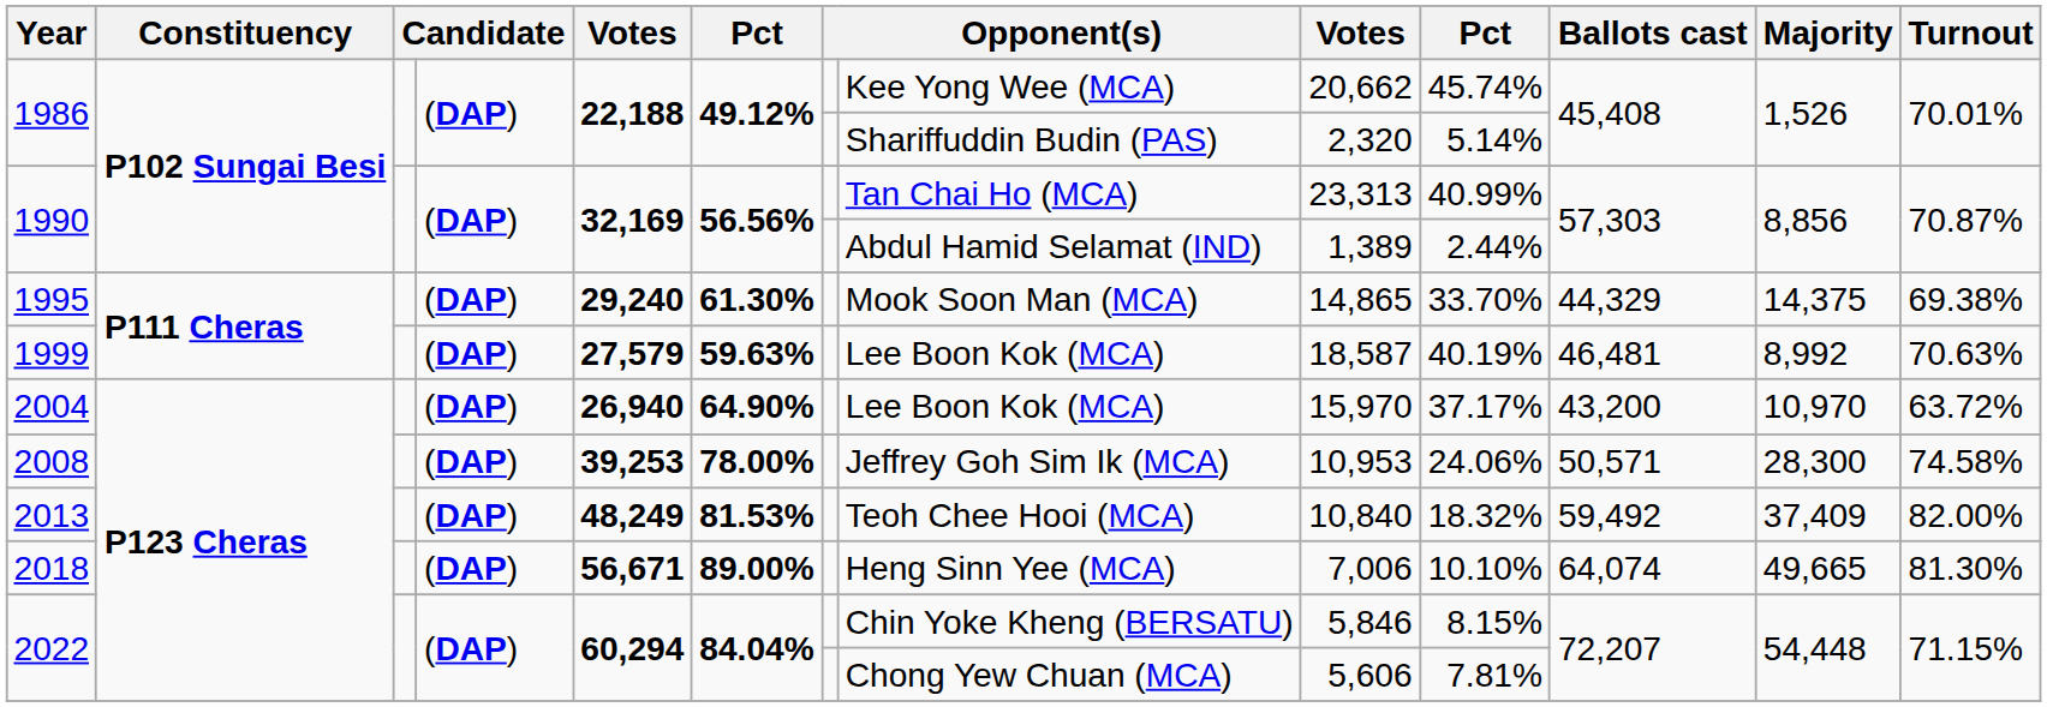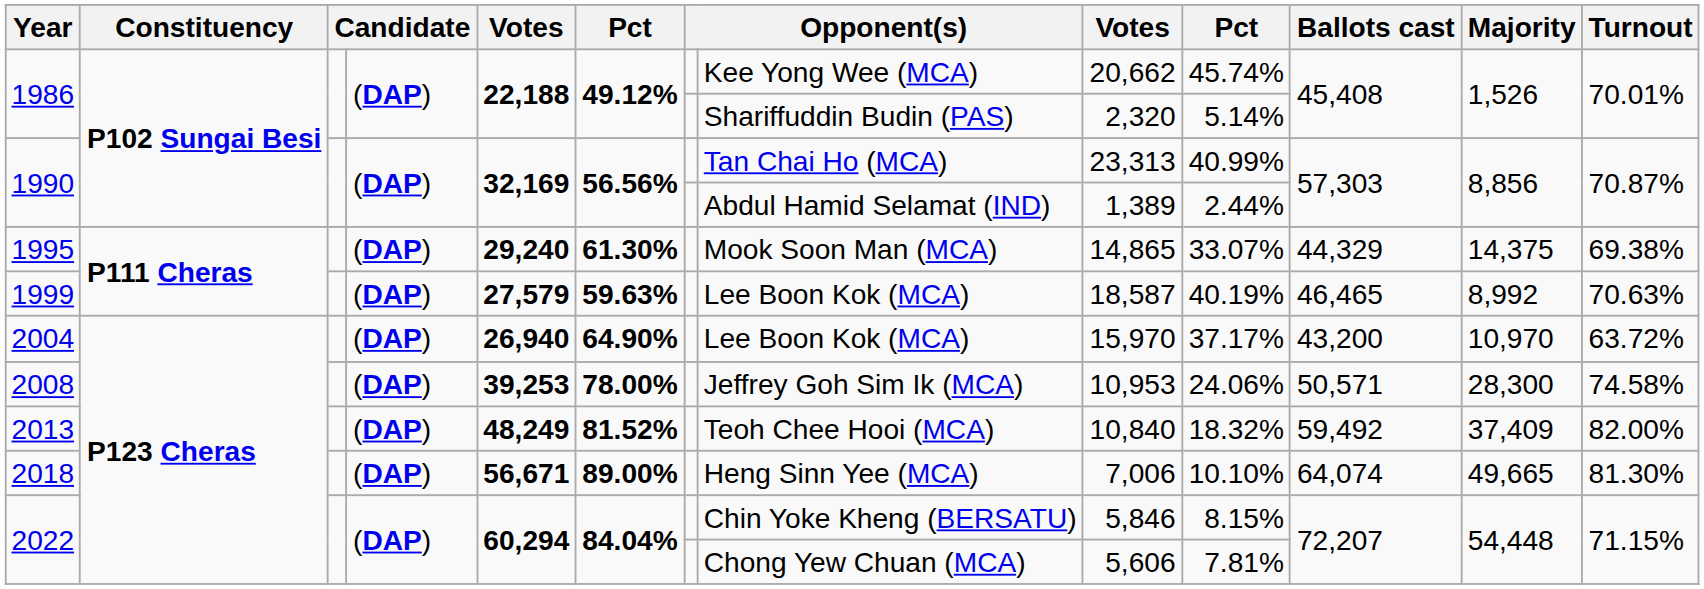 <table class="wikitable" style="margin:0.5em ; font-size:95%">
 <tr>
 <th>Year</th>
 <th>Constituency</th>
 <th colspan=2>Candidate</th>
 <th>Votes</th>
 <th>Pct</th>
 <th colspan=2>Opponent(s)</th>
 <th>Votes</th>
 <th>Pct</th>
 <th>Ballots cast</th>
 <th>Majority</th>
 <th>Turnout</th>
 </tr>
 <tr>
 <td rowspan=2><a href='#'>1986</a></td>
 <td rowspan=4><strong>P102 <a href='#'>Sungai Besi</a></strong></td>
 <td rowspan=2 ></td>
 <td rowspan=2> (<a href='#'><strong>DAP</strong></a>)</td>
 <td rowspan=2 align="right"><strong>22,188</strong></td>
 <td rowspan=2><strong>49.12%</strong></td>
 <td></td>
 <td>Kee Yong Wee (<a href='#'>MCA</a>)</td>
 <td align="right">20,662</td>
 <td>45.74%</td>
 <td rowspan=2>45,408</td>
 <td rowspan=2>1,526</td>
 <td rowspan=2>70.01%</td>
 </tr>
 <tr>
 <td></td>
 <td>Shariffuddin Budin (<a href='#'>PAS</a>)</td>
 <td align="right">2,320</td>
 <td align=right>5.14%</td>
 </tr>
 <tr>
 <td rowspan=2><a href='#'>1990</a></td>
 <td rowspan=2 ></td>
 <td rowspan=2> (<a href='#'><strong>DAP</strong></a>)</td>
 <td rowspan=2 align="right"><strong>32,169</strong></td>
 <td rowspan=2><strong>56.56%</strong></td>
 <td></td>
 <td><a href='#'>Tan Chai Ho</a> (<a href='#'>MCA</a>)</td>
 <td align="right">23,313</td>
 <td>40.99%</td>
 <td rowspan=2>57,303</td>
 <td rowspan=2>8,856</td>
 <td rowspan=2>70.87%</td>
 </tr>
 <tr>
 <td></td>
 <td>Abdul Hamid Selamat (<a href='#'>IND</a>)</td>
 <td align="right">1,389</td>
 <td align=right>2.44%</td>
 </tr>
 <tr>
 <td><a href='#'>1995</a></td>
 <td rowspan=2><strong>P111 <a href='#'>Cheras</a></strong></td>
 <td></td>
 <td> (<a href='#'><strong>DAP</strong></a>)</td>
 <td align="right"><strong>29,240</strong></td>
 <td><strong>61.30%</strong></td>
 <td></td>
 <td>Mook Soon Man (<a href='#'>MCA</a>)</td>
 <td align="right">14,865</td>
-<td>33.70%</td>
+<td>33.07%</td>
 <td>44,329</td>
 <td>14,375</td>
 <td>69.38%</td>
 </tr>
 <tr>
 <td><a href='#'>1999</a></td>
 <td></td>
 <td> (<a href='#'><strong>DAP</strong></a>)</td>
 <td align="right"><strong>27,579</strong></td>
 <td><strong>59.63%</strong></td>
 <td></td>
 <td>Lee Boon Kok (<a href='#'>MCA</a>)</td>
 <td align="right">18,587</td>
 <td>40.19%</td>
-<td>46,481</td>
+<td>46,465</td>
 <td>8,992</td>
 <td>70.63%</td>
 </tr>
 <tr>
 <td><a href='#'>2004</a></td>
 <td rowspan=6><strong>P123 <a href='#'>Cheras</a></strong></td>
 <td></td>
 <td> (<a href='#'><strong>DAP</strong></a>)</td>
 <td align="right"><strong>26,940</strong></td>
 <td><strong>64.90%</strong></td>
 <td></td>
 <td>Lee Boon Kok (<a href='#'>MCA</a>)</td>
 <td align="right">15,970</td>
 <td>37.17%</td>
 <td>43,200</td>
 <td>10,970</td>
 <td>63.72%</td>
 </tr>
 <tr>
 <td><a href='#'>2008</a></td>
 <td></td>
 <td> (<a href='#'><strong>DAP</strong></a>)</td>
 <td align="right"><strong>39,253</strong></td>
 <td><strong>78.00%</strong></td>
 <td></td>
 <td>Jeffrey Goh Sim Ik (<a href='#'>MCA</a>)</td>
 <td align="right">10,953</td>
 <td>24.06%</td>
 <td>50,571</td>
 <td>28,300</td>
 <td>74.58%</td>
 </tr>
 <tr>
 <td><a href='#'>2013</a></td>
 <td></td>
 <td> (<a href='#'><strong>DAP</strong></a>)</td>
 <td align="right"><strong>48,249</strong></td>
-<td><strong>81.53%</strong></td>
+<td><strong>81.52%</strong></td>
 <td></td>
 <td>Teoh Chee Hooi (<a href='#'>MCA</a>)</td>
 <td align="right">10,840</td>
 <td>18.32%</td>
 <td>59,492</td>
 <td>37,409</td>
 <td>82.00%</td>
 </tr>
 <tr>
 <td><a href='#'>2018</a></td>
 <td></td>
 <td> (<a href='#'><strong>DAP</strong></a>)</td>
 <td align="right"><strong>56,671</strong></td>
 <td><strong>89.00%</strong></td>
 <td></td>
 <td>Heng Sinn Yee (<a href='#'>MCA</a>)</td>
 <td align="right">7,006</td>
 <td>10.10%</td>
 <td>64,074</td>
 <td>49,665</td>
 <td>81.30%</td>
 </tr>
 <tr>
 <td rowspan=2><a href='#'>2022</a></td>
 <td rowspan=2 ></td>
 <td rowspan=2> (<a href='#'><strong>DAP</strong></a>)</td>
 <td rowspan=2 align="right"><strong>60,294</strong></td>
 <td rowspan=2><strong>84.04%</strong></td>
 <td bgcolor=></td>
 <td>Chin Yoke Kheng (<a href='#'>BERSATU</a>)</td>
 <td align="right">5,846</td>
 <td align=right>8.15%</td>
 <td rowspan="2">72,207</td>
 <td rowspan="2">54,448</td>
 <td rowspan="2">71.15%</td>
 </tr>
 <tr>
 <td></td>
 <td>Chong Yew Chuan (<a href='#'>MCA</a>)</td>
 <td align="right">5,606</td>
 <td align=right>7.81%</td>
 </tr>
 </table>
